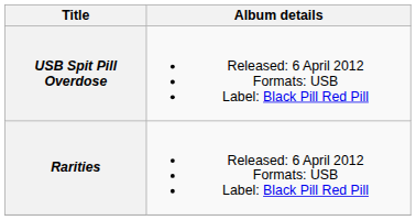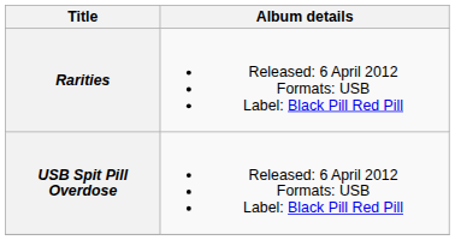 <table class="wikitable plainrowheaders" style="text-align:center;">
 <tr>
 <th scope="col" style="width:10em;">Title</th>
 <th scope="col" style="width:19em;">Album details</th>
 </tr>
 <tr>
-<th scope="row"><em>USB Spit Pill Overdose</em></th>
+<th scope="row"><em>Rarities</em></th>
 <td><br><ul><li>Released: 6 April 2012</li><li>Formats: USB</li><li>Label: <a href='#'>Black Pill Red Pill</a></li></ul></td>
 </tr>
 <tr>
-<th scope="row"><em>Rarities</em></th>
+<th scope="row"><em>USB Spit Pill Overdose</em></th>
 <td><br><ul><li>Released: 6 April 2012</li><li>Formats: USB</li><li>Label: <a href='#'>Black Pill Red Pill</a></li></ul></td>
 </tr>
 <tr>
 </tr>
 </table>
